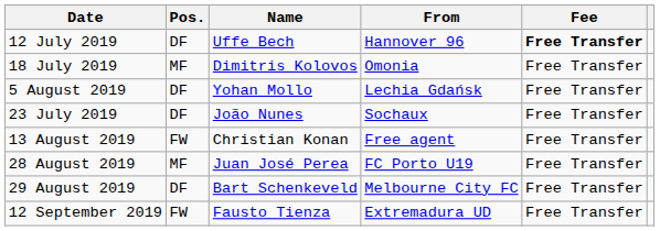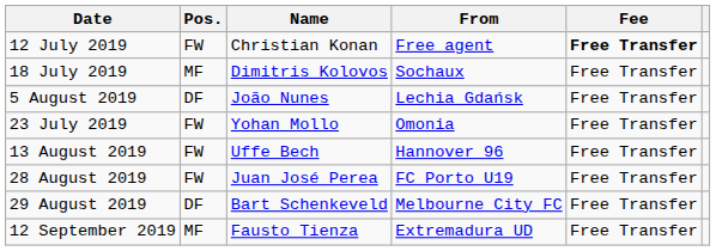 <table class="wikitable">
 <tr>
 <th>Date</th>
 <th>Pos.</th>
 <th>Name</th>
 <th>From</th>
 <th>Fee</th>
 <th></th>
 </tr>
 <tr>
 <td>12 July 2019</td>
-<td>DF</td>
-<td> <a href='#'>Uffe Bech</a></td>
-<td> <a href='#'>Hannover 96</a></td>
+<td>FW</td>
+<td> Christian Konan</td>
+<td><a href='#'>Free agent</a></td>
 <td><strong>Free Transfer</strong></td>
 <td></td>
 </tr>
 <tr>
 <td>18 July 2019</td>
 <td>MF</td>
 <td> <a href='#'>Dimitris Kolovos</a></td>
-<td> <a href='#'>Omonia</a></td>
+<td> <a href='#'>Sochaux</a></td>
 <td>Free Transfer</td>
 <td></td>
 </tr>
 <tr>
 <td>5 August 2019</td>
 <td>DF</td>
-<td> <a href='#'>Yohan Mollo</a></td>
+<td> <a href='#'>João Nunes</a></td>
 <td> <a href='#'>Lechia Gdańsk</a></td>
 <td>Free Transfer</td>
 <td></td>
 </tr>
 <tr>
 <td>23 July 2019</td>
-<td>DF</td>
-<td> <a href='#'>João Nunes</a></td>
-<td> <a href='#'>Sochaux</a></td>
+<td>FW</td>
+<td> <a href='#'>Yohan Mollo</a></td>
+<td> <a href='#'>Omonia</a></td>
 <td>Free Transfer</td>
 <td></td>
 </tr>
 <tr>
 <td>13 August 2019</td>
 <td>FW</td>
-<td> Christian Konan</td>
-<td><a href='#'>Free agent</a></td>
+<td> <a href='#'>Uffe Bech</a></td>
+<td> <a href='#'>Hannover 96</a></td>
 <td>Free Transfer</td>
 <td></td>
 </tr>
 <tr>
 <td>28 August 2019</td>
-<td>MF</td>
+<td>FW</td>
 <td> <a href='#'>Juan José Perea</a></td>
 <td> <a href='#'>FC Porto U19</a></td>
 <td>Free Transfer</td>
 <td></td>
 </tr>
 <tr>
 <td>29 August 2019</td>
 <td>DF</td>
 <td> <a href='#'>Bart Schenkeveld</a></td>
 <td> <a href='#'>Melbourne City FC</a></td>
 <td>Free Transfer</td>
 <td></td>
 </tr>
 <tr>
 <td>12 September 2019</td>
-<td>FW</td>
+<td>MF</td>
 <td> <a href='#'>Fausto Tienza</a></td>
 <td> <a href='#'>Extremadura UD</a></td>
 <td>Free Transfer</td>
 <td></td>
 </tr>
 </table>
